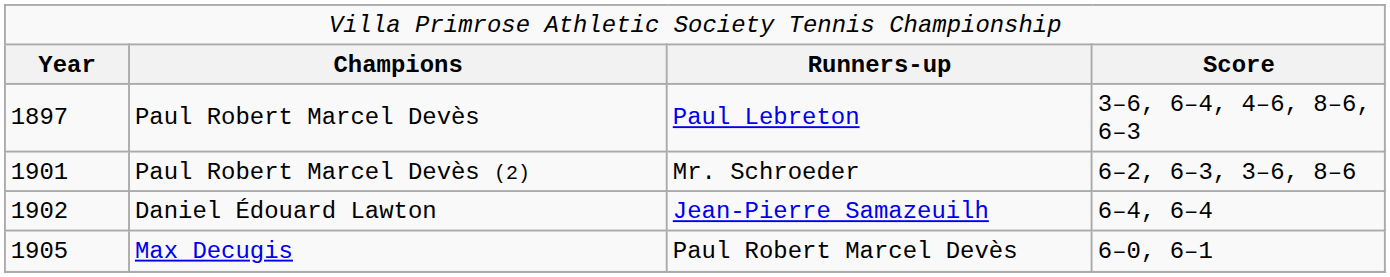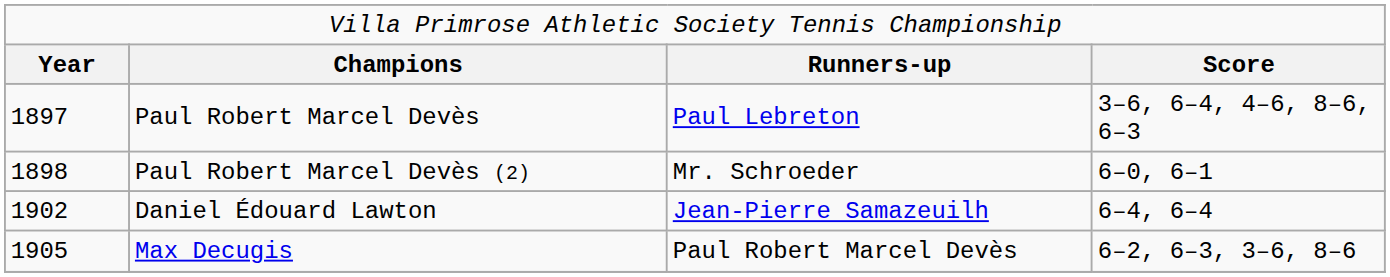 <table class="wikitable" style="font-size:98%;">
 <tr>
 <td colspan=4 align=center><em>Villa Primrose Athletic Society Tennis Championship</em></td>
 </tr>
 <tr>
 <th style="width:60px;">Year</th>
 <th style="width:280px;">Champions</th>
 <th style="width:220px;">Runners-up</th>
 <th style="width:150px;">Score</th>
 </tr>
 <tr>
 <td>1897</td>
 <td> Paul Robert Marcel Devès</td>
 <td> <a href='#'>Paul Lebreton</a></td>
 <td>3–6, 6–4, 4–6, 8–6, 6–3</td>
 </tr>
 <tr>
-<td>1901</td>
+<td>1898</td>
 <td> Paul Robert Marcel Devès <small>(2)</small></td>
 <td> Mr. Schroeder</td>
-<td>6–2, 6–3, 3–6, 8–6</td>
+<td>6–0, 6–1</td>
 </tr>
 <tr>
 <td>1902</td>
 <td> Daniel Édouard Lawton</td>
 <td> <a href='#'>Jean-Pierre Samazeuilh</a></td>
 <td>6–4, 6–4</td>
 </tr>
 <tr>
 <td>1905</td>
 <td> <a href='#'>Max Decugis</a></td>
 <td> Paul Robert Marcel Devès</td>
-<td>6–0, 6–1</td>
+<td>6–2, 6–3, 3–6, 8–6</td>
 </tr>
 <tr>
 </tr>
 </table>
